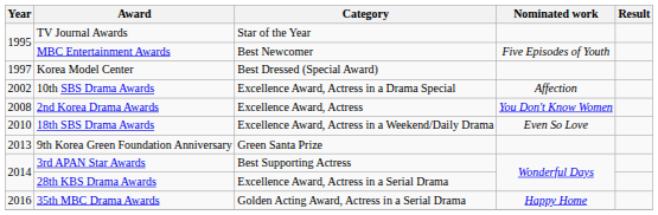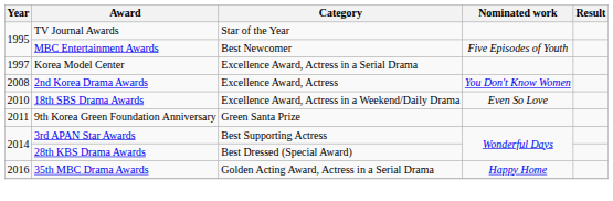 <table class="wikitable">
 <tr>
 <th>Year</th>
 <th>Award</th>
 <th>Category</th>
 <th>Nominated work</th>
 <th>Result</th>
 </tr>
 <tr>
 <td rowspan="2" style="text-align:center;">1995</td>
 <td>TV Journal Awards</td>
 <td>Star of the Year</td>
 <td></td>
 <td></td>
 </tr>
 <tr>
 <td><a href='#'>MBC Entertainment Awards</a></td>
 <td>Best Newcomer</td>
 <td style="text-align:center;"><em>Five Episodes of Youth</em></td>
 <td></td>
 </tr>
 <tr>
 <td style="text-align:center;">1997</td>
 <td>Korea Model Center</td>
-<td>Best Dressed (Special Award)</td>
+<td>Excellence Award, Actress in a Serial Drama</td>
 <td></td>
-<td></td>
-</tr>
-<tr>
-<td style="text-align:center;">2002</td>
-<td>10th <a href='#'>SBS Drama Awards</a></td>
-<td>Excellence Award, Actress in a Drama Special</td>
-<td style="text-align:center;"><em>Affection</em></td>
 <td></td>
 </tr>
 <tr>
 <td style="text-align:center;">2008</td>
 <td><a href='#'>2nd Korea Drama Awards</a></td>
 <td>Excellence Award, Actress</td>
 <td style="text-align:center;"><em><a href='#'>You Don't Know Women</a></em></td>
 <td></td>
 </tr>
 <tr>
 <td style="text-align:center;">2010</td>
 <td><a href='#'>18th SBS Drama Awards</a></td>
 <td>Excellence Award, Actress in a Weekend/Daily Drama</td>
 <td style="text-align:center;"><em>Even So Love</em></td>
 <td></td>
 </tr>
 <tr>
-<td style="text-align:center;">2013</td>
+<td style="text-align:center;">2011</td>
 <td>9th Korea Green Foundation Anniversary</td>
 <td>Green Santa Prize</td>
 <td></td>
 <td></td>
 </tr>
 <tr>
 <td rowspan="2" style="text-align:center;">2014</td>
 <td><a href='#'>3rd APAN Star Awards</a></td>
 <td>Best Supporting Actress</td>
 <td rowspan="2" style="text-align:center;"><em><a href='#'>Wonderful Days</a></em></td>
 <td></td>
 </tr>
 <tr>
 <td><a href='#'>28th KBS Drama Awards</a></td>
-<td>Excellence Award, Actress in a Serial Drama</td>
+<td>Best Dressed (Special Award)</td>
 <td></td>
 </tr>
 <tr>
 <td style="text-align:center;">2016</td>
 <td><a href='#'>35th MBC Drama Awards</a></td>
 <td>Golden Acting Award, Actress in a Serial Drama</td>
 <td style="text-align:center;"><em><a href='#'>Happy Home</a></em></td>
 <td></td>
 </tr>
 <tr>
 </tr>
 </table>
